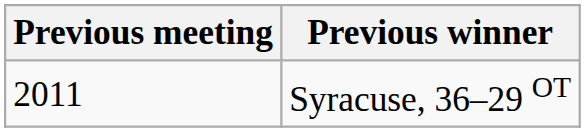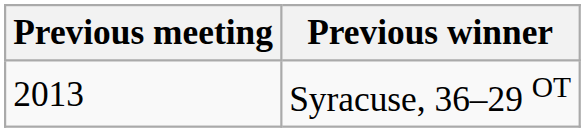 <table class="wikitable">
 <tr>
 <th>Previous meeting</th>
 <th>Previous winner</th>
 </tr>
 <tr>
-<td>2011</td>
+<td>2013</td>
 <td>Syracuse, 36–29 <sup>OT</sup></td>
 </tr>
 </table>
